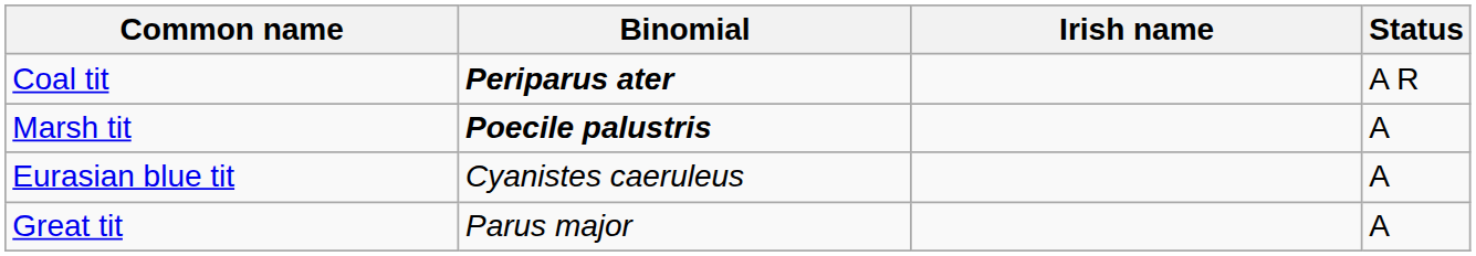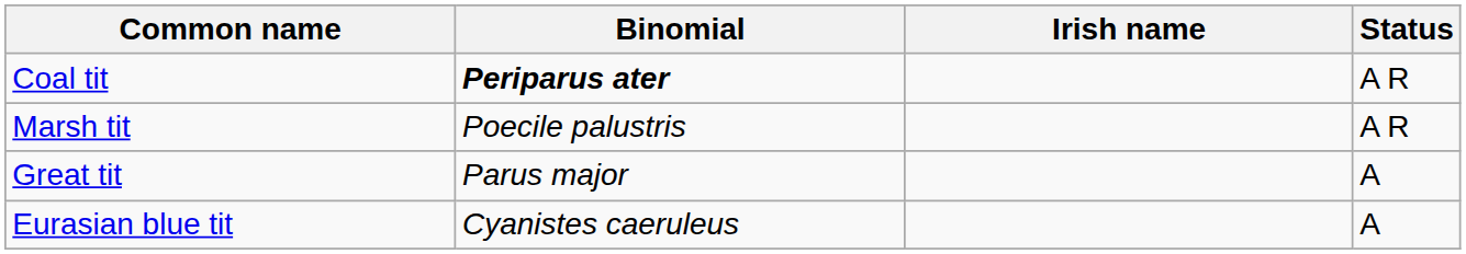 <table width=60% class="wikitable">
 <tr>
 <th width=32%>Common name</th>
 <th width=32%>Binomial</th>
 <th width=32%>Irish name</th>
 <th width=4%>Status</th>
 </tr>
 <tr>
 <td><a href='#'>Coal tit</a></td>
 <td><strong><em>Periparus ater</em></strong></td>
 <td></td>
 <td>A R</td>
 </tr>
 <tr>
 <td><a href='#'>Marsh tit</a></td>
-<td><strong><em>Poecile palustris</em></strong></td>
+<td><em>Poecile palustris</em></td>
+<td></td>
+<td>A R</td>
+</tr>
+<tr>
+<td><a href='#'>Great tit</a></td>
+<td><em>Parus major</em></td>
 <td></td>
 <td>A</td>
 </tr>
 <tr>
 <td><a href='#'>Eurasian blue tit</a></td>
 <td><em>Cyanistes caeruleus</em></td>
 <td></td>
 <td>A</td>
 </tr>
-<tr>
-<td><a href='#'>Great tit</a></td>
-<td><em>Parus major</em></td>
-<td></td>
-<td>A</td>
-</tr>
 </table>
